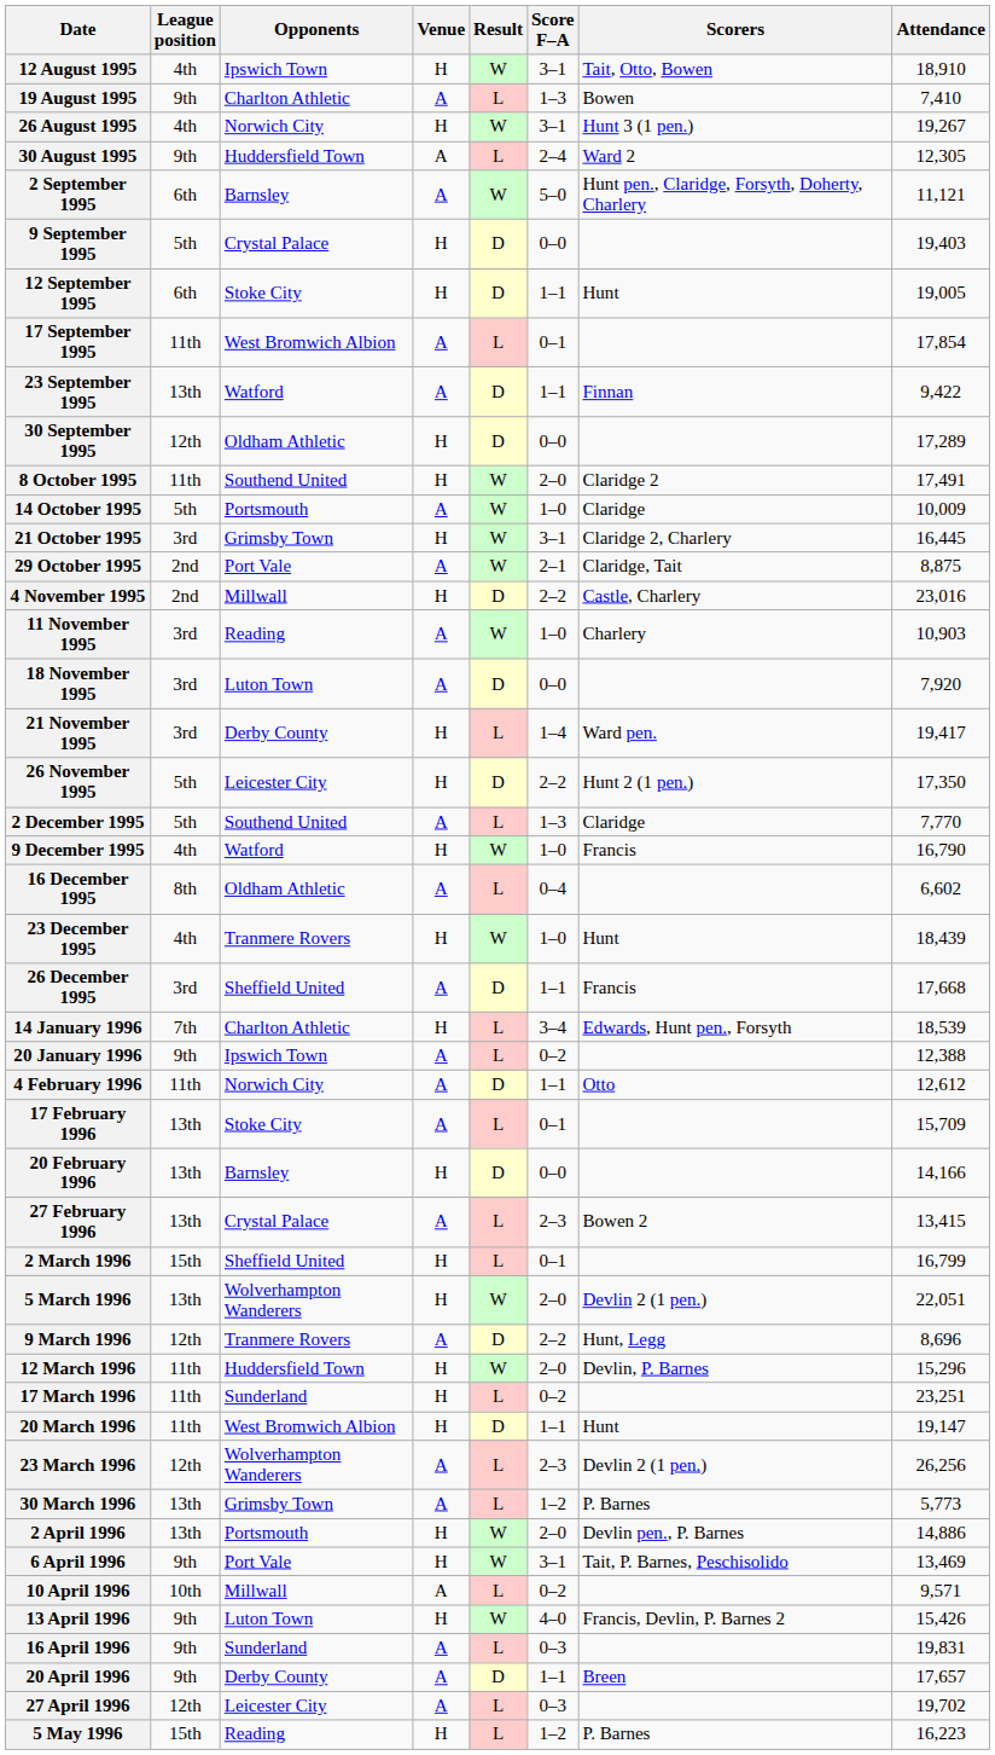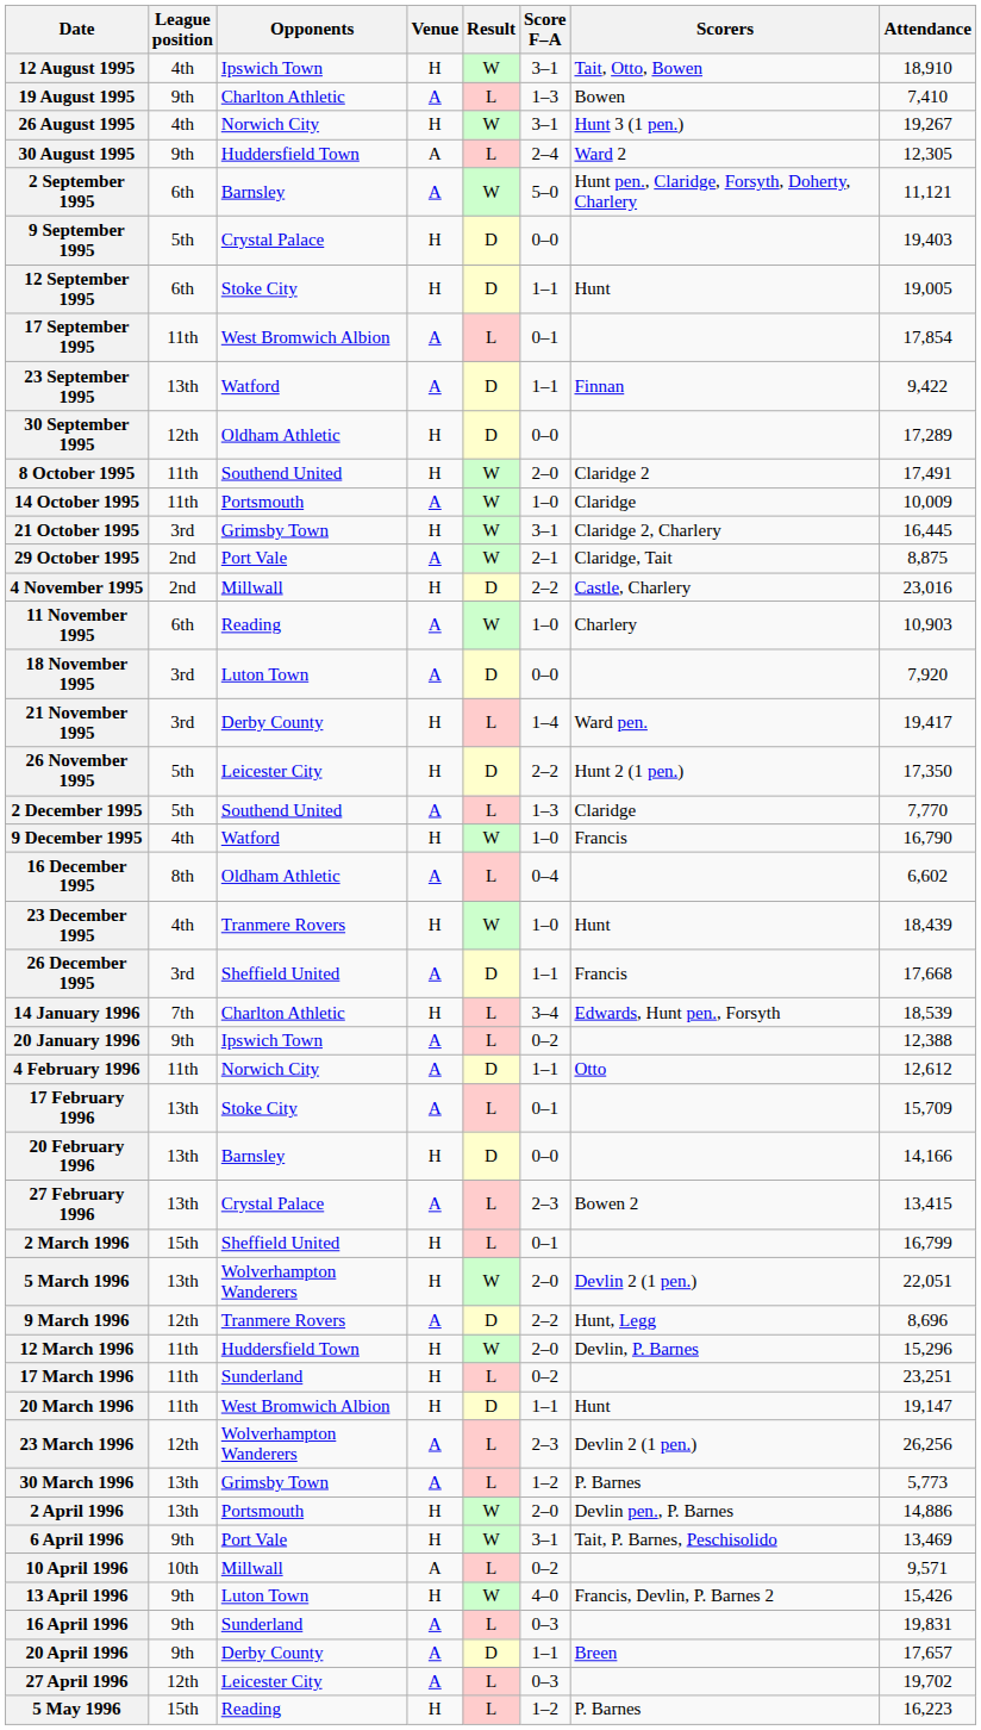 <table class="wikitable plainrowheaders" style="text-align:center">
 <tr>
 <th scope="col">Date</th>
 <th scope="col">League<br>position</th>
 <th scope="col">Opponents</th>
 <th scope="col">Venue</th>
 <th scope="col">Result</th>
 <th scope="col">Score<br>F–A</th>
 <th scope="col">Scorers</th>
 <th scope="col">Attendance</th>
 </tr>
 <tr>
 <th scope="row">12 August 1995</th>
 <td>4th</td>
 <td align="left"><a href='#'>Ipswich Town</a></td>
 <td>H</td>
 <td style="background:#cfc;">W</td>
 <td>3–1</td>
 <td align="left"><a href='#'>Tait</a>, <a href='#'>Otto</a>, <a href='#'>Bowen</a></td>
 <td>18,910</td>
 </tr>
 <tr>
 <th scope="row">19 August 1995</th>
 <td>9th</td>
 <td align="left"><a href='#'>Charlton Athletic</a></td>
 <td><a href='#'>A</a></td>
 <td style="background:#fcc;">L</td>
 <td>1–3</td>
 <td align="left">Bowen</td>
 <td>7,410</td>
 </tr>
 <tr>
 <th scope="row">26 August 1995</th>
 <td>4th</td>
 <td align="left"><a href='#'>Norwich City</a></td>
 <td>H</td>
 <td style="background:#cfc;">W</td>
 <td>3–1</td>
 <td align="left"><a href='#'>Hunt</a> 3 (1 <a href='#'>pen.</a>)</td>
 <td>19,267</td>
 </tr>
 <tr>
 <th scope="row">30 August 1995</th>
 <td>9th</td>
 <td align="left"><a href='#'>Huddersfield Town</a></td>
 <td>A</td>
 <td style="background:#fcc;">L</td>
 <td>2–4</td>
 <td align="left"><a href='#'>Ward</a> 2</td>
 <td>12,305</td>
 </tr>
 <tr>
 <th scope="row">2 September 1995</th>
 <td>6th</td>
 <td align="left"><a href='#'>Barnsley</a></td>
 <td><a href='#'>A</a></td>
 <td style="background:#cfc;">W</td>
 <td>5–0</td>
 <td align="left">Hunt <a href='#'>pen.</a>, <a href='#'>Claridge</a>, <a href='#'>Forsyth</a>, <a href='#'>Doherty</a>, <a href='#'>Charlery</a></td>
 <td>11,121</td>
 </tr>
 <tr>
 <th scope="row">9 September 1995</th>
 <td>5th</td>
 <td align="left"><a href='#'>Crystal Palace</a></td>
 <td>H</td>
 <td style="background:#ffc;">D</td>
 <td>0–0</td>
 <td align="left"></td>
 <td>19,403</td>
 </tr>
 <tr>
 <th scope="row">12 September 1995</th>
 <td>6th</td>
 <td align="left"><a href='#'>Stoke City</a></td>
 <td>H</td>
 <td style="background:#ffc;">D</td>
 <td>1–1</td>
 <td align="left">Hunt</td>
 <td>19,005</td>
 </tr>
 <tr>
 <th scope="row">17 September 1995</th>
 <td>11th</td>
 <td align="left"><a href='#'>West Bromwich Albion</a></td>
 <td><a href='#'>A</a></td>
 <td style="background:#fcc;">L</td>
 <td>0–1</td>
 <td align="left"></td>
 <td>17,854</td>
 </tr>
 <tr>
 <th scope="row">23 September 1995</th>
 <td>13th</td>
 <td align="left"><a href='#'>Watford</a></td>
 <td><a href='#'>A</a></td>
 <td style="background:#ffc;">D</td>
 <td>1–1</td>
 <td align="left"><a href='#'>Finnan</a></td>
 <td>9,422</td>
 </tr>
 <tr>
 <th scope="row">30 September 1995</th>
 <td>12th</td>
 <td align="left"><a href='#'>Oldham Athletic</a></td>
 <td>H</td>
 <td style="background:#ffc;">D</td>
 <td>0–0</td>
 <td></td>
 <td>17,289</td>
 </tr>
 <tr>
 <th scope="row">8 October 1995</th>
 <td>11th</td>
 <td align="left"><a href='#'>Southend United</a></td>
 <td>H</td>
 <td style="background:#cfc;">W</td>
 <td>2–0</td>
 <td align="left">Claridge 2</td>
 <td>17,491</td>
 </tr>
 <tr>
 <th scope="row">14 October 1995</th>
-<td>5th</td>
+<td>11th</td>
 <td align="left"><a href='#'>Portsmouth</a></td>
 <td><a href='#'>A</a></td>
 <td style="background:#cfc;">W</td>
 <td>1–0</td>
 <td align="left">Claridge</td>
 <td>10,009</td>
 </tr>
 <tr>
 <th scope="row">21 October 1995</th>
 <td>3rd</td>
 <td align="left"><a href='#'>Grimsby Town</a></td>
 <td>H</td>
 <td style="background:#cfc;">W</td>
 <td>3–1</td>
 <td align="left">Claridge 2, Charlery</td>
 <td>16,445</td>
 </tr>
 <tr>
 <th scope="row">29 October 1995</th>
 <td>2nd</td>
 <td align="left"><a href='#'>Port Vale</a></td>
 <td><a href='#'>A</a></td>
 <td style="background:#cfc;">W</td>
 <td>2–1</td>
 <td align="left">Claridge, Tait</td>
 <td>8,875</td>
 </tr>
 <tr>
 <th scope="row">4 November 1995</th>
 <td>2nd</td>
 <td align="left"><a href='#'>Millwall</a></td>
 <td>H</td>
 <td style="background:#ffc;">D</td>
 <td>2–2</td>
 <td align="left"><a href='#'>Castle</a>, Charlery</td>
 <td>23,016</td>
 </tr>
 <tr>
 <th scope="row">11 November 1995</th>
-<td>3rd</td>
+<td>6th</td>
 <td align="left"><a href='#'>Reading</a></td>
 <td><a href='#'>A</a></td>
 <td style="background:#cfc;">W</td>
 <td>1–0</td>
 <td align="left">Charlery</td>
 <td>10,903</td>
 </tr>
 <tr>
 <th scope="row">18 November 1995</th>
 <td>3rd</td>
 <td align="left"><a href='#'>Luton Town</a></td>
 <td><a href='#'>A</a></td>
 <td style="background:#ffc;">D</td>
 <td>0–0</td>
 <td></td>
 <td>7,920</td>
 </tr>
 <tr>
 <th scope="row">21 November 1995</th>
 <td>3rd</td>
 <td align="left"><a href='#'>Derby County</a></td>
 <td>H</td>
 <td style="background:#fcc;">L</td>
 <td>1–4</td>
 <td align="left">Ward <a href='#'>pen.</a></td>
 <td>19,417</td>
 </tr>
 <tr>
 <th scope="row">26 November 1995</th>
 <td>5th</td>
 <td align="left"><a href='#'>Leicester City</a></td>
 <td>H</td>
 <td style="background:#ffc;">D</td>
 <td>2–2</td>
 <td align="left">Hunt 2 (1 <a href='#'>pen.</a>)</td>
 <td>17,350</td>
 </tr>
 <tr>
 <th scope="row">2 December 1995</th>
 <td>5th</td>
 <td align="left"><a href='#'>Southend United</a></td>
 <td><a href='#'>A</a></td>
 <td style="background:#fcc;">L</td>
 <td>1–3</td>
 <td align="left">Claridge</td>
 <td>7,770</td>
 </tr>
 <tr>
 <th scope="row">9 December 1995</th>
 <td>4th</td>
 <td align="left"><a href='#'>Watford</a></td>
 <td>H</td>
 <td style="background:#cfc;">W</td>
 <td>1–0</td>
 <td align="left">Francis</td>
 <td>16,790</td>
 </tr>
 <tr>
 <th scope="row">16 December 1995</th>
 <td>8th</td>
 <td align="left"><a href='#'>Oldham Athletic</a></td>
 <td><a href='#'>A</a></td>
 <td style="background:#fcc;">L</td>
 <td>0–4</td>
 <td></td>
 <td>6,602</td>
 </tr>
 <tr>
 <th scope="row">23 December 1995</th>
 <td>4th</td>
 <td align="left"><a href='#'>Tranmere Rovers</a></td>
 <td>H</td>
 <td style="background:#cfc;">W</td>
 <td>1–0</td>
 <td align="left">Hunt</td>
 <td>18,439</td>
 </tr>
 <tr>
 <th scope="row">26 December 1995</th>
 <td>3rd</td>
 <td align="left"><a href='#'>Sheffield United</a></td>
 <td><a href='#'>A</a></td>
 <td style="background:#ffc;">D</td>
 <td>1–1</td>
 <td align="left">Francis</td>
 <td>17,668</td>
 </tr>
 <tr>
 <th scope="row">14 January 1996</th>
 <td>7th</td>
 <td align="left"><a href='#'>Charlton Athletic</a></td>
 <td>H</td>
 <td style="background:#fcc;">L</td>
 <td>3–4</td>
 <td align="left"><a href='#'>Edwards</a>, Hunt <a href='#'>pen.</a>, Forsyth</td>
 <td>18,539</td>
 </tr>
 <tr>
 <th scope="row">20 January 1996</th>
 <td>9th</td>
 <td align="left"><a href='#'>Ipswich Town</a></td>
 <td><a href='#'>A</a></td>
 <td style="background:#fcc;">L</td>
 <td>0–2</td>
 <td></td>
 <td>12,388</td>
 </tr>
 <tr>
 <th scope="row">4 February 1996</th>
 <td>11th</td>
 <td align="left"><a href='#'>Norwich City</a></td>
 <td><a href='#'>A</a></td>
 <td style="background:#ffc;">D</td>
 <td>1–1</td>
 <td align="left"><a href='#'>Otto</a></td>
 <td>12,612</td>
 </tr>
 <tr>
 <th scope="row">17 February 1996</th>
 <td>13th</td>
 <td align="left"><a href='#'>Stoke City</a></td>
 <td><a href='#'>A</a></td>
 <td style="background:#fcc;">L</td>
 <td>0–1</td>
 <td></td>
 <td>15,709</td>
 </tr>
 <tr>
 <th scope="row">20 February 1996</th>
 <td>13th</td>
 <td align="left"><a href='#'>Barnsley</a></td>
 <td>H</td>
 <td style="background:#ffc;">D</td>
 <td>0–0</td>
 <td></td>
 <td>14,166</td>
 </tr>
 <tr>
 <th scope="row">27 February 1996</th>
 <td>13th</td>
 <td align="left"><a href='#'>Crystal Palace</a></td>
 <td><a href='#'>A</a></td>
 <td style="background:#fcc;">L</td>
 <td>2–3</td>
 <td align="left">Bowen 2</td>
 <td>13,415</td>
 </tr>
 <tr>
 <th scope="row">2 March 1996</th>
 <td>15th</td>
 <td align="left"><a href='#'>Sheffield United</a></td>
 <td>H</td>
 <td style="background:#fcc;">L</td>
 <td>0–1</td>
 <td></td>
 <td>16,799</td>
 </tr>
 <tr>
 <th scope="row">5 March 1996</th>
 <td>13th</td>
 <td align="left"><a href='#'>Wolverhampton Wanderers</a></td>
 <td>H</td>
 <td style="background:#cfc;">W</td>
 <td>2–0</td>
 <td align="left"><a href='#'>Devlin</a> 2 (1 <a href='#'>pen.</a>)</td>
 <td>22,051</td>
 </tr>
 <tr>
 <th scope="row">9 March 1996</th>
 <td>12th</td>
 <td align="left"><a href='#'>Tranmere Rovers</a></td>
 <td><a href='#'>A</a></td>
 <td style="background:#ffc;">D</td>
 <td>2–2</td>
 <td align="left">Hunt, <a href='#'>Legg</a></td>
 <td>8,696</td>
 </tr>
 <tr>
 <th scope="row">12 March 1996</th>
 <td>11th</td>
 <td align="left"><a href='#'>Huddersfield Town</a></td>
 <td>H</td>
 <td style="background:#cfc;">W</td>
 <td>2–0</td>
 <td align="left">Devlin, <a href='#'>P. Barnes</a></td>
 <td>15,296</td>
 </tr>
 <tr>
 <th scope="row">17 March 1996</th>
 <td>11th</td>
 <td align="left"><a href='#'>Sunderland</a></td>
 <td>H</td>
 <td style="background:#fcc;">L</td>
 <td>0–2</td>
 <td></td>
 <td>23,251</td>
 </tr>
 <tr>
 <th scope="row">20 March 1996</th>
 <td>11th</td>
 <td align="left"><a href='#'>West Bromwich Albion</a></td>
 <td>H</td>
 <td style="background:#ffc;">D</td>
 <td>1–1</td>
 <td align="left">Hunt</td>
 <td>19,147</td>
 </tr>
 <tr>
 <th scope="row">23 March 1996</th>
 <td>12th</td>
 <td align="left"><a href='#'>Wolverhampton Wanderers</a></td>
 <td><a href='#'>A</a></td>
 <td style="background:#fcc;">L</td>
 <td>2–3</td>
 <td align="left">Devlin 2 (1 <a href='#'>pen.</a>)</td>
 <td>26,256</td>
 </tr>
 <tr>
 <th scope="row">30 March 1996</th>
 <td>13th</td>
 <td align="left"><a href='#'>Grimsby Town</a></td>
 <td><a href='#'>A</a></td>
 <td style="background:#fcc;">L</td>
 <td>1–2</td>
 <td align="left">P. Barnes</td>
 <td>5,773</td>
 </tr>
 <tr>
 <th scope="row">2 April 1996</th>
 <td>13th</td>
 <td align="left"><a href='#'>Portsmouth</a></td>
 <td>H</td>
 <td style="background:#cfc;">W</td>
 <td>2–0</td>
 <td align="left">Devlin <a href='#'>pen.</a>, P. Barnes</td>
 <td>14,886</td>
 </tr>
 <tr>
 <th scope="row">6 April 1996</th>
 <td>9th</td>
 <td align="left"><a href='#'>Port Vale</a></td>
 <td>H</td>
 <td style="background:#cfc;">W</td>
 <td>3–1</td>
 <td align="left">Tait, P. Barnes, <a href='#'>Peschisolido</a></td>
 <td>13,469</td>
 </tr>
 <tr>
 <th scope="row">10 April 1996</th>
 <td>10th</td>
 <td align="left"><a href='#'>Millwall</a></td>
 <td>A</td>
 <td style="background:#fcc;">L</td>
 <td>0–2</td>
 <td></td>
 <td>9,571</td>
 </tr>
 <tr>
 <th scope="row">13 April 1996</th>
 <td>9th</td>
 <td align="left"><a href='#'>Luton Town</a></td>
 <td>H</td>
 <td style="background:#cfc;">W</td>
 <td>4–0</td>
 <td align="left">Francis, Devlin, P. Barnes 2</td>
 <td>15,426</td>
 </tr>
 <tr>
 <th scope="row">16 April 1996</th>
 <td>9th</td>
 <td align="left"><a href='#'>Sunderland</a></td>
 <td><a href='#'>A</a></td>
 <td style="background:#fcc;">L</td>
 <td>0–3</td>
 <td></td>
 <td>19,831</td>
 </tr>
 <tr>
 <th scope="row">20 April 1996</th>
 <td>9th</td>
 <td align="left"><a href='#'>Derby County</a></td>
 <td><a href='#'>A</a></td>
 <td style="background:#ffc;">D</td>
 <td>1–1</td>
 <td align="left"><a href='#'>Breen</a></td>
 <td>17,657</td>
 </tr>
 <tr>
 <th scope="row">27 April 1996</th>
 <td>12th</td>
 <td align="left"><a href='#'>Leicester City</a></td>
 <td><a href='#'>A</a></td>
 <td style="background:#fcc;">L</td>
 <td>0–3</td>
 <td></td>
 <td>19,702</td>
 </tr>
 <tr>
 <th scope="row">5 May 1996</th>
 <td>15th</td>
 <td align="left"><a href='#'>Reading</a></td>
 <td>H</td>
 <td style="background:#fcc;">L</td>
 <td>1–2</td>
 <td align="left">P. Barnes</td>
 <td>16,223</td>
 </tr>
 </table>
